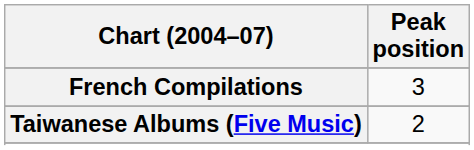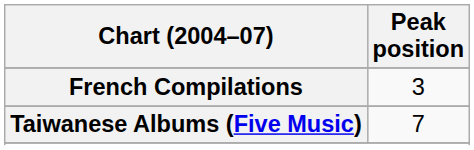 <table class="wikitable sortable plainrowheaders" style="text-align:center">
 <tr>
 <th scope="col">Chart (2004–07)</th>
 <th scope="col">Peak<br>position</th>
 </tr>
 <tr>
 </tr>
 <tr>
 </tr>
 <tr>
 </tr>
 <tr>
 </tr>
 <tr>
 </tr>
 <tr>
 </tr>
 <tr>
 </tr>
 <tr>
 <th scope="row">French Compilations</th>
 <td>3</td>
 </tr>
 <tr>
 </tr>
 <tr>
 </tr>
 <tr>
 </tr>
 <tr>
 </tr>
 <tr>
 </tr>
 <tr>
 </tr>
 <tr>
 </tr>
 <tr>
 </tr>
 <tr>
 </tr>
 <tr>
 </tr>
 <tr>
 <th scope="row">Taiwanese Albums (<a href='#'>Five Music</a>)</th>
-<td>2</td>
+<td>7</td>
 </tr>
 <tr>
 </tr>
 <tr>
 </tr>
 </table>
